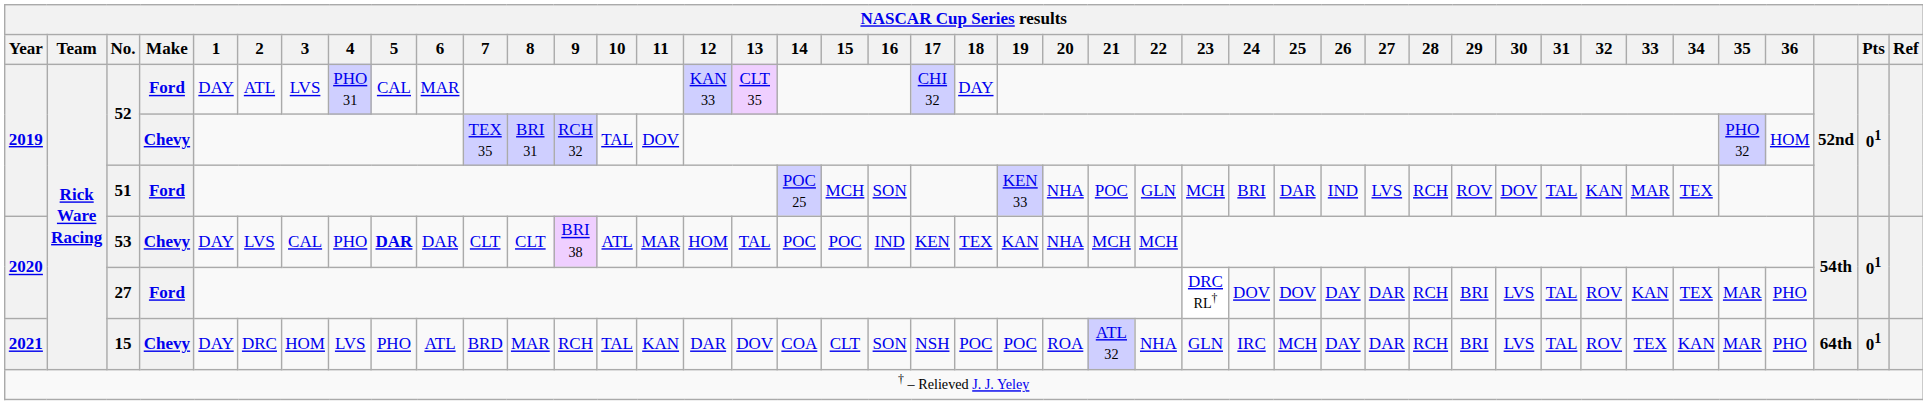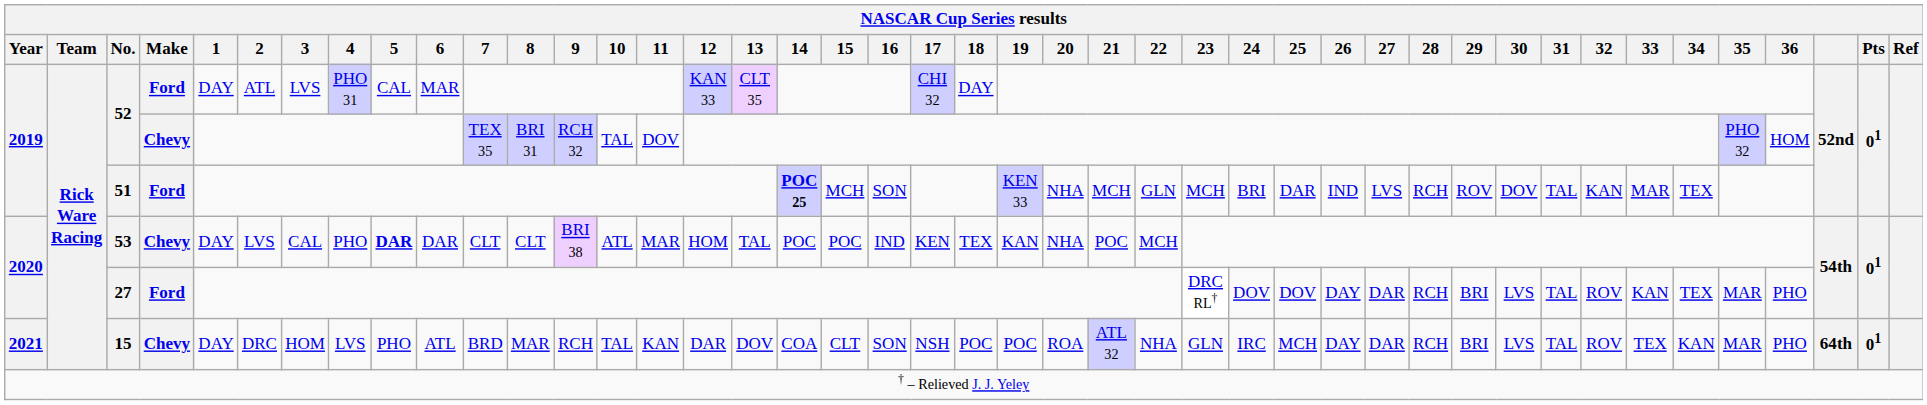 <table class="wikitable" style="text-align:center; font-size:75%">
 <tr>
 <th colspan=43><a href='#'>NASCAR Cup Series</a> results</th>
 </tr>
 <tr>
 <th>Year</th>
 <th>Team</th>
 <th>No.</th>
 <th>Make</th>
 <th>1</th>
 <th>2</th>
 <th>3</th>
 <th>4</th>
 <th>5</th>
 <th>6</th>
 <th>7</th>
 <th>8</th>
 <th>9</th>
 <th>10</th>
 <th>11</th>
 <th>12</th>
 <th>13</th>
 <th>14</th>
 <th>15</th>
 <th>16</th>
 <th>17</th>
 <th>18</th>
 <th>19</th>
 <th>20</th>
 <th>21</th>
 <th>22</th>
 <th>23</th>
 <th>24</th>
 <th>25</th>
 <th>26</th>
 <th>27</th>
 <th>28</th>
 <th>29</th>
 <th>30</th>
 <th>31</th>
 <th>32</th>
 <th>33</th>
 <th>34</th>
 <th>35</th>
 <th>36</th>
 <th></th>
 <th>Pts</th>
 <th>Ref</th>
 </tr>
 <tr>
 <th rowspan=3><a href='#'>2019</a></th>
 <th rowspan=6><a href='#'>Rick Ware Racing</a></th>
 <th rowspan=2>52</th>
 <th><a href='#'>Ford</a></th>
 <td><a href='#'>DAY</a></td>
 <td><a href='#'>ATL</a></td>
 <td><a href='#'>LVS</a></td>
 <td style="background:#CFCFFF;"><a href='#'>PHO</a><br><small>31</small></td>
 <td><a href='#'>CAL</a></td>
 <td><a href='#'>MAR</a></td>
 <td colspan=5></td>
 <td style="background:#CFCFFF;"><a href='#'>KAN</a><br><small>33</small></td>
 <td style="background:#EFCFFF;"><a href='#'>CLT</a><br><small>35</small></td>
 <td colspan=3></td>
 <td style="background:#CFCFFF;"><a href='#'>CHI</a><br><small>32</small></td>
 <td><a href='#'>DAY</a></td>
 <td colspan=18></td>
 <th rowspan=3>52nd</th>
 <th rowspan=3>0<sup>1</sup></th>
 <th rowspan=3></th>
 </tr>
 <tr>
 <th><a href='#'>Chevy</a></th>
 <td colspan=6></td>
 <td style="background:#CFCFFF;"><a href='#'>TEX</a><br><small>35</small></td>
 <td style="background:#CFCFFF;"><a href='#'>BRI</a><br><small>31</small></td>
 <td style="background:#CFCFFF;"><a href='#'>RCH</a><br><small>32</small></td>
 <td><a href='#'>TAL</a></td>
 <td><a href='#'>DOV</a></td>
 <td colspan=23></td>
 <td style="background:#CFCFFF;"><a href='#'>PHO</a><br><small>32</small></td>
 <td><a href='#'>HOM</a></td>
 </tr>
 <tr>
 <th>51</th>
 <th><a href='#'>Ford</a></th>
 <td colspan=13></td>
-<td style="background:#CFCFFF;"><a href='#'>POC</a><br><small>25</small></td>
+<td style="background:#CFCFFF;"><strong><a href='#'>POC</a><br><small>25</small></strong></td>
 <td><a href='#'>MCH</a></td>
 <td><a href='#'>SON</a></td>
 <td colspan=2></td>
 <td style="background:#CFCFFF;"><a href='#'>KEN</a><br><small>33</small></td>
 <td><a href='#'>NHA</a></td>
-<td><a href='#'>POC</a></td>
+<td><a href='#'>MCH</a></td>
 <td><a href='#'>GLN</a></td>
 <td><a href='#'>MCH</a></td>
 <td><a href='#'>BRI</a></td>
 <td><a href='#'>DAR</a></td>
 <td><a href='#'>IND</a></td>
 <td><a href='#'>LVS</a></td>
 <td><a href='#'>RCH</a></td>
 <td><a href='#'>ROV</a></td>
 <td><a href='#'>DOV</a></td>
 <td><a href='#'>TAL</a></td>
 <td><a href='#'>KAN</a></td>
 <td><a href='#'>MAR</a></td>
 <td><a href='#'>TEX</a></td>
 <td colspan=2></td>
 </tr>
 <tr>
 <th rowspan=2><a href='#'>2020</a></th>
 <th>53</th>
 <th><a href='#'>Chevy</a></th>
 <td><a href='#'>DAY</a></td>
 <td><a href='#'>LVS</a></td>
 <td><a href='#'>CAL</a></td>
 <td><a href='#'>PHO</a></td>
 <td><strong><a href='#'>DAR</a></strong></td>
 <td><a href='#'>DAR</a></td>
 <td><a href='#'>CLT</a></td>
 <td><a href='#'>CLT</a></td>
 <td style="background:#EFCFFF;"><a href='#'>BRI</a><br><small>38</small></td>
 <td><a href='#'>ATL</a></td>
 <td><a href='#'>MAR</a></td>
 <td><a href='#'>HOM</a></td>
 <td><a href='#'>TAL</a></td>
 <td><a href='#'>POC</a></td>
 <td><a href='#'>POC</a></td>
 <td><a href='#'>IND</a></td>
 <td><a href='#'>KEN</a></td>
 <td><a href='#'>TEX</a></td>
 <td><a href='#'>KAN</a></td>
 <td><a href='#'>NHA</a></td>
-<td><a href='#'>MCH</a></td>
+<td><a href='#'>POC</a></td>
 <td><a href='#'>MCH</a></td>
 <td colspan=14></td>
 <th rowspan=2>54th</th>
 <th rowspan=2>0<sup>1</sup></th>
 <th rowspan=2></th>
 </tr>
 <tr>
 <th>27</th>
 <th><a href='#'>Ford</a></th>
 <td colspan=22></td>
 <td style="background:#FFFFFF;"><a href='#'>DRC</a><br><small>RL<sup>†</sup></small></td>
 <td><a href='#'>DOV</a></td>
 <td><a href='#'>DOV</a></td>
 <td><a href='#'>DAY</a></td>
 <td><a href='#'>DAR</a></td>
 <td><a href='#'>RCH</a></td>
 <td><a href='#'>BRI</a></td>
 <td><a href='#'>LVS</a></td>
 <td><a href='#'>TAL</a></td>
 <td><a href='#'>ROV</a></td>
 <td><a href='#'>KAN</a></td>
 <td><a href='#'>TEX</a></td>
 <td><a href='#'>MAR</a></td>
 <td><a href='#'>PHO</a></td>
 </tr>
 <tr>
 <th><a href='#'>2021</a></th>
 <th>15</th>
 <th><a href='#'>Chevy</a></th>
 <td><a href='#'>DAY</a></td>
 <td><a href='#'>DRC</a></td>
 <td><a href='#'>HOM</a></td>
 <td><a href='#'>LVS</a></td>
 <td><a href='#'>PHO</a></td>
 <td><a href='#'>ATL</a></td>
 <td><a href='#'>BRD</a></td>
 <td><a href='#'>MAR</a></td>
 <td><a href='#'>RCH</a></td>
 <td><a href='#'>TAL</a></td>
 <td><a href='#'>KAN</a></td>
 <td><a href='#'>DAR</a></td>
 <td><a href='#'>DOV</a></td>
 <td><a href='#'>COA</a></td>
 <td><a href='#'>CLT</a></td>
 <td><a href='#'>SON</a></td>
 <td><a href='#'>NSH</a></td>
 <td><a href='#'>POC</a></td>
 <td><a href='#'>POC</a></td>
 <td><a href='#'>ROA</a></td>
 <td style="background:#CFCFFF;"><a href='#'>ATL</a><br><small>32</small></td>
 <td><a href='#'>NHA</a></td>
 <td><a href='#'>GLN</a></td>
 <td><a href='#'>IRC</a></td>
 <td><a href='#'>MCH</a></td>
 <td><a href='#'>DAY</a></td>
 <td><a href='#'>DAR</a></td>
 <td><a href='#'>RCH</a></td>
 <td><a href='#'>BRI</a></td>
 <td><a href='#'>LVS</a></td>
 <td><a href='#'>TAL</a></td>
 <td><a href='#'>ROV</a></td>
 <td><a href='#'>TEX</a></td>
 <td><a href='#'>KAN</a></td>
 <td><a href='#'>MAR</a></td>
 <td><a href='#'>PHO</a></td>
 <th>64th</th>
 <th>0<sup>1</sup></th>
 <th></th>
 </tr>
 <tr>
 <td colspan=43><small><sup>†</sup> – Relieved <a href='#'>J. J. Yeley</a></small></td>
 </tr>
 </table>
